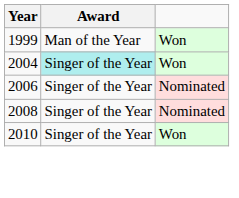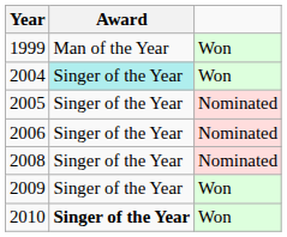 <table class="wikitable">
 <tr>
 <th>Year</th>
 <th>Award</th>
 </tr>
 <tr>
 <td>1999</td>
 <td>Man of the Year</td>
 <td style="background: #ddffdd">Won</td>
 </tr>
 <tr>
 <td>2004</td>
 <td style="background: paleturquoise;">Singer of the Year</td>
 <td style="background: #ddffdd">Won</td>
 </tr>
 <tr>
+<td>2005</td>
+<td>Singer of the Year</td>
+<td style="background: #ffdddd">Nominated</td>
+</tr>
+<tr>
 <td>2006</td>
 <td>Singer of the Year</td>
 <td style="background: #ffdddd">Nominated</td>
 </tr>
 <tr>
 <td>2008</td>
 <td>Singer of the Year</td>
 <td style="background: #ffdddd">Nominated</td>
 </tr>
 <tr>
-<td>2010</td>
+<td>2009</td>
 <td>Singer of the Year</td>
 <td style="background: #ddffdd">Won</td>
 </tr>
+<tr>
+<td>2010</td>
+<td><strong>Singer of the Year</strong></td>
+<td style="background: #ddffdd">Won</td>
+</tr>
 </table>
